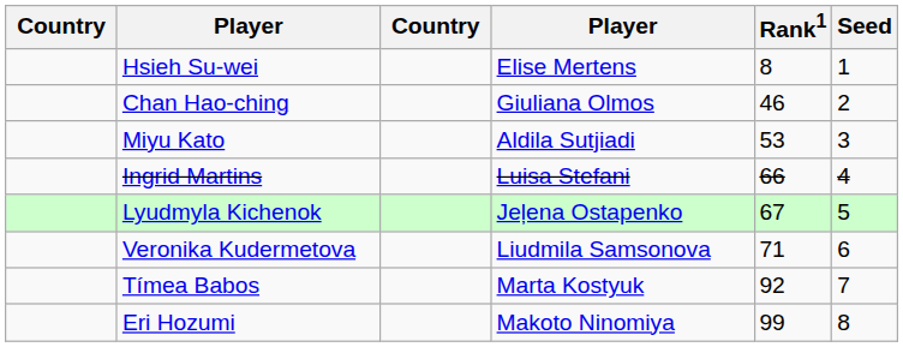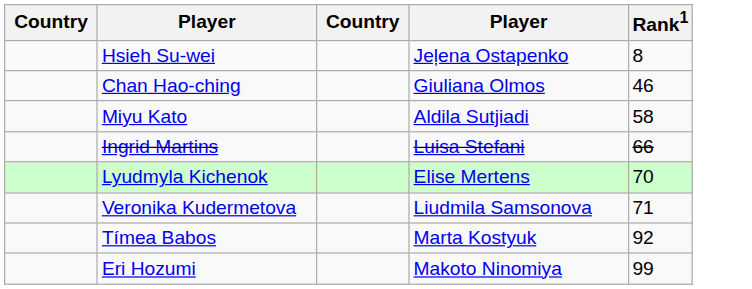 <table class="sortable wikitable">
 <tr>
 <th width="70">Country</th>
 <th width="175">Player</th>
 <th width="70">Country</th>
 <th width="175">Player</th>
 <th>Rank<sup>1</sup></th>
-<th>Seed</th>
 </tr>
 <tr>
 <td></td>
 <td><a href='#'>Hsieh Su-wei</a></td>
 <td></td>
-<td><a href='#'>Elise Mertens</a></td>
+<td><a href='#'>Jeļena Ostapenko</a></td>
 <td>8</td>
-<td>1</td>
 </tr>
 <tr>
 <td></td>
 <td><a href='#'>Chan Hao-ching</a></td>
 <td></td>
 <td><a href='#'>Giuliana Olmos</a></td>
 <td>46</td>
-<td>2</td>
 </tr>
 <tr>
 <td></td>
 <td><a href='#'>Miyu Kato</a></td>
 <td></td>
 <td><a href='#'>Aldila Sutjiadi</a></td>
-<td>53</td>
-<td>3</td>
+<td>58</td>
 </tr>
 <tr>
 <td><s></s></td>
 <td><s><a href='#'>Ingrid Martins</a></s></td>
 <td><s></s></td>
 <td><s><a href='#'>Luisa Stefani</a></s></td>
 <td><s>66</s></td>
-<td><s>4</s></td>
 </tr>
 <tr style="background:#cfc;">
 <td></td>
 <td><a href='#'>Lyudmyla Kichenok</a></td>
 <td></td>
-<td><a href='#'>Jeļena Ostapenko</a></td>
-<td>67</td>
-<td>5</td>
+<td><a href='#'>Elise Mertens</a></td>
+<td>70</td>
 </tr>
 <tr>
 <td></td>
 <td><a href='#'>Veronika Kudermetova</a></td>
 <td></td>
 <td><a href='#'>Liudmila Samsonova</a></td>
 <td>71</td>
-<td>6</td>
 </tr>
 <tr>
 <td></td>
 <td><a href='#'>Tímea Babos</a></td>
 <td></td>
 <td><a href='#'>Marta Kostyuk</a></td>
 <td>92</td>
-<td>7</td>
 </tr>
 <tr>
 <td></td>
 <td><a href='#'>Eri Hozumi</a></td>
 <td></td>
 <td><a href='#'>Makoto Ninomiya</a></td>
 <td>99</td>
-<td>8</td>
 </tr>
 </table>
